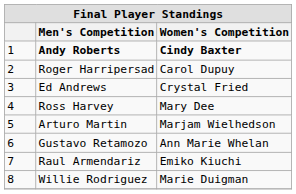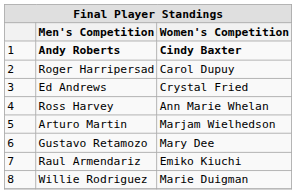 <table class="wikitable">
 <tr align=left style="background:#dfdfdf;">
 <td colspan=4 align="center"><strong>Final Player Standings</strong></td>
 </tr>
 <tr>
 <th width=30></th>
 <th width=>Men's Competition</th>
 <th width=>Women's Competition</th>
 </tr>
 <tr>
 <td align="centre">1</td>
 <td> <strong>Andy Roberts</strong></td>
 <td> <strong>Cindy Baxter</strong></td>
 </tr>
 <tr>
 <td align="centre">2</td>
 <td> Roger Harripersad</td>
 <td> Carol Dupuy</td>
 </tr>
 <tr>
 <td align="centre">3</td>
 <td> Ed Andrews</td>
 <td> Crystal Fried</td>
 </tr>
 <tr>
 <td align="centre">4</td>
 <td> Ross Harvey</td>
-<td> Mary Dee</td>
+<td> Ann Marie Whelan</td>
 </tr>
 <tr>
 <td align="centre">5</td>
 <td> Arturo Martin</td>
 <td> Marjam Wielhedson</td>
 </tr>
 <tr>
 <td align="centre">6</td>
 <td> Gustavo Retamozo</td>
-<td> Ann Marie Whelan</td>
+<td> Mary Dee</td>
 </tr>
 <tr>
 <td align="centre">7</td>
 <td> Raul Armendariz</td>
 <td> Emiko Kiuchi</td>
 </tr>
 <tr>
 <td align="centre">8</td>
 <td> Willie Rodriguez</td>
 <td> Marie Duigman</td>
 </tr>
 <tr>
 </tr>
 </table>
